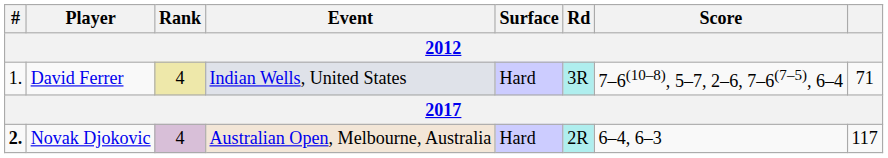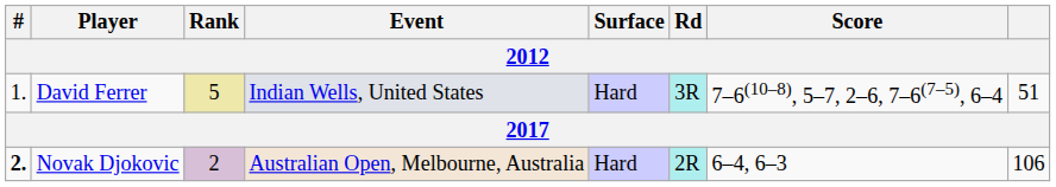 <table class="wikitable sortable">
 <tr>
 <th>#</th>
 <th>Player</th>
 <th>Rank</th>
 <th>Event</th>
 <th>Surface</th>
 <th>Rd</th>
 <th>Score</th>
 <th></th>
 </tr>
 <tr>
 <th colspan=8><a href='#'>2012</a></th>
 </tr>
 <tr>
 <td>1.</td>
 <td> <a href='#'>David Ferrer</a></td>
-<td align=center bgcolor="#eee8aa">4</td>
+<td align=center bgcolor="#eee8aa">5</td>
 <td bgcolor="#dfe2e9"><a href='#'>Indian Wells</a>, United States</td>
 <td bgcolor="#ccccff">Hard</td>
 <td bgcolor="#afeeee">3R</td>
 <td>7–6<sup>(10–8)</sup>, 5–7, 2–6, 7–6<sup>(7–5)</sup>, 6–4</td>
-<td align=center>71</td>
+<td align=center>51</td>
 </tr>
 <tr>
 <th colspan=8><a href='#'>2017</a></th>
 </tr>
 <tr ´>
 <td><strong>2.</strong></td>
 <td> <a href='#'>Novak Djokovic</a></td>
-<td align=center bgcolor=thistle>4</td>
+<td align=center bgcolor=thistle>2</td>
 <td bgcolor="#f3e6d7"><a href='#'>Australian Open</a>, Melbourne, Australia</td>
 <td bgcolor="#ccccff">Hard</td>
 <td bgcolor="#afeeee">2R</td>
 <td>6–4, 6–3</td>
-<td align=center>117</td>
+<td align=center>106</td>
 </tr>
 </table>
